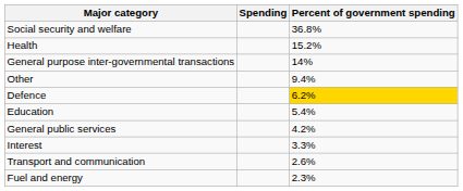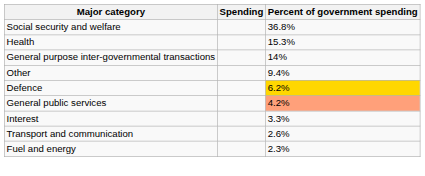 <table class="wikitable sortable">
 <tr>
 <th>Major category</th>
 <th>Spending</th>
 <th>Percent of government spending</th>
 </tr>
 <tr>
 <td>Social security and welfare</td>
 <td></td>
 <td>36.8%</td>
 </tr>
 <tr>
 <td>Health</td>
 <td></td>
-<td>15.2%</td>
+<td>15.3%</td>
 </tr>
 <tr>
 <td>General purpose inter-governmental transactions</td>
 <td></td>
 <td>14%</td>
 </tr>
 <tr>
 <td>Other</td>
 <td></td>
 <td>9.4%</td>
 </tr>
 <tr>
 <td>Defence</td>
 <td></td>
 <td style="background: gold;">6.2%</td>
 </tr>
 <tr>
-<td>Education</td>
-<td></td>
-<td>5.4%</td>
-</tr>
-<tr>
 <td>General public services</td>
 <td></td>
-<td>4.2%</td>
+<td style="background: lightsalmon;">4.2%</td>
 </tr>
 <tr>
 <td>Interest</td>
 <td></td>
 <td>3.3%</td>
 </tr>
 <tr>
 <td>Transport and communication</td>
 <td></td>
 <td>2.6%</td>
 </tr>
 <tr>
 <td>Fuel and energy</td>
 <td></td>
 <td>2.3%</td>
 </tr>
 </table>
